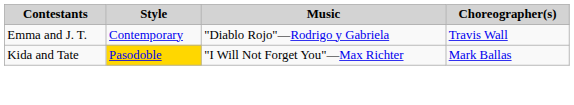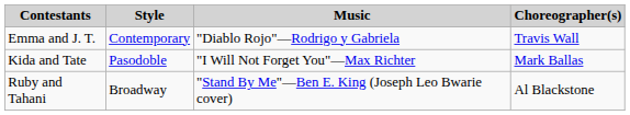 <table class="wikitable" style="width:80%;">
 <tr style="background:lightgrey; text-align:center;">
 <td><strong>Contestants</strong></td>
 <td><strong>Style</strong></td>
 <td><strong>Music</strong></td>
 <td><strong>Choreographer(s)</strong></td>
 </tr>
 <tr>
 <td>Emma and J. T.</td>
 <td><a href='#'>Contemporary</a></td>
 <td>"Diablo Rojo"—<a href='#'>Rodrigo y Gabriela</a></td>
 <td><a href='#'>Travis Wall</a></td>
 </tr>
 <tr>
 <td>Kida and Tate</td>
-<td style="background: gold;"><a href='#'>Pasodoble</a></td>
+<td><a href='#'>Pasodoble</a></td>
 <td>"I Will Not Forget You"—<a href='#'>Max Richter</a></td>
 <td><a href='#'>Mark Ballas</a></td>
 </tr>
+<tr>
+<td>Ruby and Tahani</td>
+<td>Broadway</td>
+<td>"<a href='#'>Stand By Me</a>"—<a href='#'>Ben E. King</a> (Joseph Leo Bwarie cover)</td>
+<td>Al Blackstone</td>
+</tr>
 </table>
